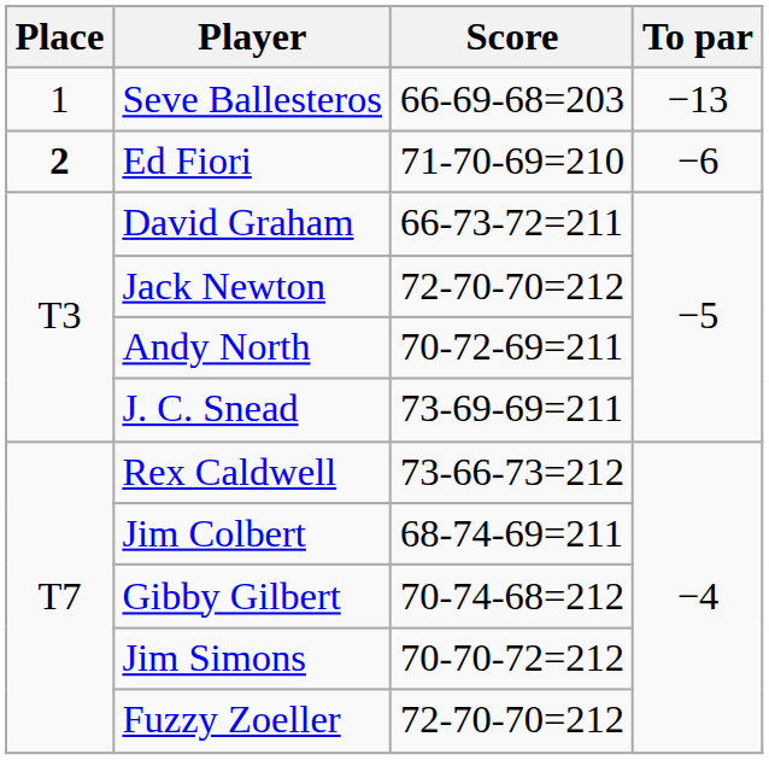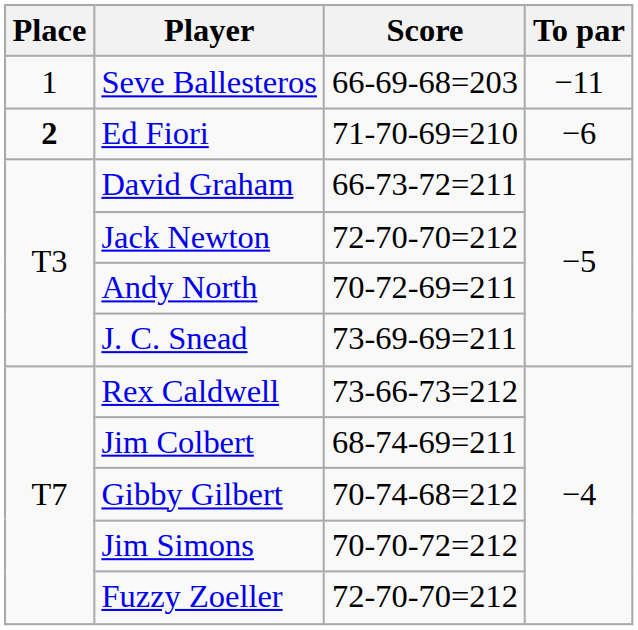 <table class="wikitable">
 <tr>
 <th>Place</th>
 <th>Player</th>
 <th>Score</th>
 <th>To par</th>
 </tr>
 <tr>
 <td align="center">1</td>
 <td> <a href='#'>Seve Ballesteros</a></td>
 <td>66-69-68=203</td>
-<td align="center">−13</td>
+<td align="center">−11</td>
 </tr>
 <tr>
 <td align="center"><strong>2</strong></td>
 <td> <a href='#'>Ed Fiori</a></td>
 <td>71-70-69=210</td>
 <td align="center">−6</td>
 </tr>
 <tr>
 <td rowspan=4 align="center">T3</td>
 <td> <a href='#'>David Graham</a></td>
 <td>66-73-72=211</td>
 <td rowspan=4 align="center">−5</td>
 </tr>
 <tr>
 <td> <a href='#'>Jack Newton</a></td>
 <td>72-70-70=212</td>
 </tr>
 <tr>
 <td> <a href='#'>Andy North</a></td>
 <td>70-72-69=211</td>
 </tr>
 <tr>
 <td> <a href='#'>J. C. Snead</a></td>
 <td>73-69-69=211</td>
 </tr>
 <tr>
 <td rowspan=5 align="center">T7</td>
 <td> <a href='#'>Rex Caldwell</a></td>
 <td>73-66-73=212</td>
 <td rowspan=5 align="center">−4</td>
 </tr>
 <tr>
 <td> <a href='#'>Jim Colbert</a></td>
 <td>68-74-69=211</td>
 </tr>
 <tr>
 <td> <a href='#'>Gibby Gilbert</a></td>
 <td>70-74-68=212</td>
 </tr>
 <tr>
 <td> <a href='#'>Jim Simons</a></td>
 <td>70-70-72=212</td>
 </tr>
 <tr>
 <td> <a href='#'>Fuzzy Zoeller</a></td>
 <td>72-70-70=212</td>
 </tr>
 </table>
